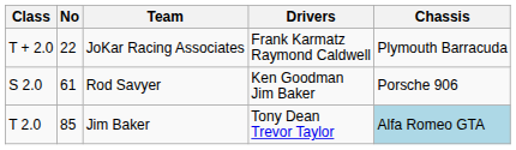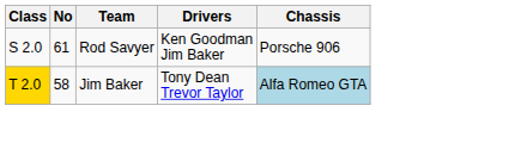 <table class="wikitable" style="font-size: 90%;">
 <tr>
 <th>Class</th>
 <th>No</th>
 <th>Team</th>
 <th>Drivers</th>
 <th>Chassis</th>
 </tr>
 <tr>
-<td>T + 2.0</td>
-<td>22</td>
-<td> JoKar Racing Associates</td>
-<td> Frank Karmatz<br> Raymond Caldwell</td>
-<td>Plymouth Barracuda</td>
-</tr>
-<tr>
 <td>S 2.0</td>
 <td>61</td>
 <td> Rod Savyer</td>
 <td> Ken Goodman<br> Jim Baker</td>
 <td>Porsche 906</td>
 </tr>
 <tr>
-<td>T 2.0</td>
-<td>85</td>
+<td style="background: gold;">T 2.0</td>
+<td>58</td>
 <td> Jim Baker</td>
 <td> Tony Dean<br> <a href='#'>Trevor Taylor</a></td>
 <td style="background: lightblue;">Alfa Romeo GTA</td>
 </tr>
 </table>
